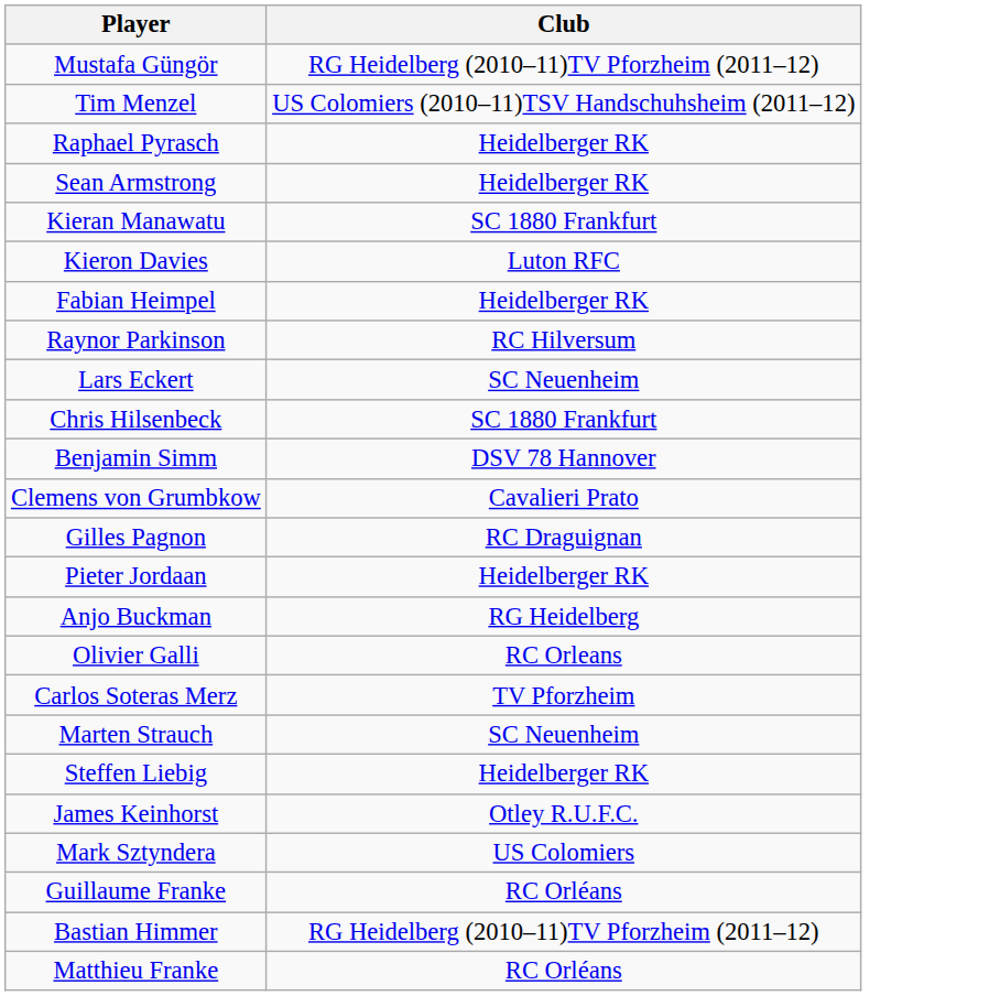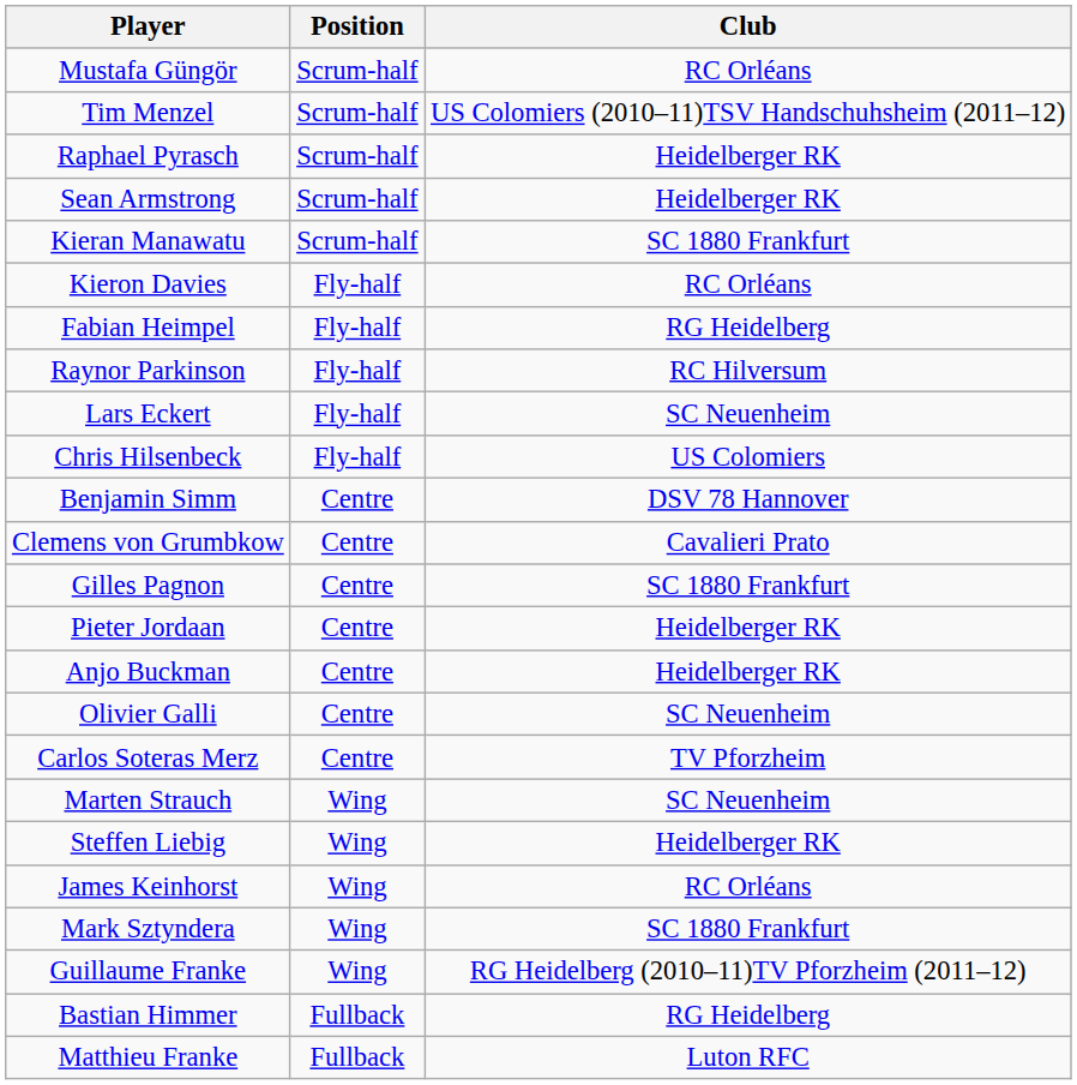 <table class="wikitable" style="text-align:center">
 <tr>
 <th>Player</th>
+<th>Position</th>
 <th>Club</th>
 </tr>
 <tr>
 <td><a href='#'>Mustafa Güngör</a></td>
-<td><a href='#'>RG Heidelberg</a> (2010–11)<a href='#'>TV Pforzheim</a> (2011–12)</td>
+<td><a href='#'>Scrum-half</a></td>
+<td> <a href='#'>RC Orléans</a></td>
 </tr>
 <tr>
 <td><a href='#'>Tim Menzel</a></td>
+<td><a href='#'>Scrum-half</a></td>
 <td> <a href='#'>US Colomiers</a> (2010–11)<a href='#'>TSV Handschuhsheim</a> (2011–12)</td>
 </tr>
 <tr>
 <td><a href='#'>Raphael Pyrasch</a></td>
+<td><a href='#'>Scrum-half</a></td>
 <td><a href='#'>Heidelberger RK</a></td>
 </tr>
 <tr>
 <td><a href='#'>Sean Armstrong</a></td>
+<td><a href='#'>Scrum-half</a></td>
 <td><a href='#'>Heidelberger RK</a></td>
 </tr>
 <tr>
 <td><a href='#'>Kieran Manawatu</a></td>
+<td><a href='#'>Scrum-half</a></td>
 <td><a href='#'>SC 1880 Frankfurt</a></td>
 </tr>
 <tr>
 <td><a href='#'>Kieron Davies</a></td>
-<td> <a href='#'>Luton RFC</a></td>
+<td><a href='#'>Fly-half</a></td>
+<td> <a href='#'>RC Orléans</a></td>
 </tr>
 <tr>
 <td><a href='#'>Fabian Heimpel</a></td>
-<td><a href='#'>Heidelberger RK</a></td>
+<td><a href='#'>Fly-half</a></td>
+<td><a href='#'>RG Heidelberg</a></td>
 </tr>
 <tr>
 <td><a href='#'>Raynor Parkinson</a></td>
+<td><a href='#'>Fly-half</a></td>
 <td> <a href='#'>RC Hilversum</a></td>
 </tr>
 <tr>
 <td><a href='#'>Lars Eckert</a></td>
+<td><a href='#'>Fly-half</a></td>
 <td><a href='#'>SC Neuenheim</a></td>
 </tr>
 <tr>
 <td><a href='#'>Chris Hilsenbeck</a></td>
-<td><a href='#'>SC 1880 Frankfurt</a></td>
+<td><a href='#'>Fly-half</a></td>
+<td> <a href='#'>US Colomiers</a></td>
 </tr>
 <tr>
 <td><a href='#'>Benjamin Simm</a></td>
+<td><a href='#'>Centre</a></td>
 <td><a href='#'>DSV 78 Hannover</a></td>
 </tr>
 <tr>
 <td><a href='#'>Clemens von Grumbkow</a></td>
+<td><a href='#'>Centre</a></td>
 <td> <a href='#'>Cavalieri Prato</a></td>
 </tr>
 <tr>
 <td><a href='#'>Gilles Pagnon</a></td>
-<td> <a href='#'>RC Draguignan</a></td>
+<td><a href='#'>Centre</a></td>
+<td><a href='#'>SC 1880 Frankfurt</a></td>
 </tr>
 <tr>
 <td><a href='#'>Pieter Jordaan</a></td>
+<td><a href='#'>Centre</a></td>
 <td><a href='#'>Heidelberger RK</a></td>
 </tr>
 <tr>
 <td><a href='#'>Anjo Buckman</a></td>
-<td><a href='#'>RG Heidelberg</a></td>
+<td><a href='#'>Centre</a></td>
+<td><a href='#'>Heidelberger RK</a></td>
 </tr>
 <tr>
 <td><a href='#'>Olivier Galli</a></td>
-<td> <a href='#'>RC Orleans</a></td>
+<td><a href='#'>Centre</a></td>
+<td><a href='#'>SC Neuenheim</a></td>
 </tr>
 <tr>
 <td><a href='#'>Carlos Soteras Merz</a></td>
+<td><a href='#'>Centre</a></td>
 <td><a href='#'>TV Pforzheim</a></td>
 </tr>
 <tr>
 <td><a href='#'>Marten Strauch</a></td>
+<td><a href='#'>Wing</a></td>
 <td><a href='#'>SC Neuenheim</a></td>
 </tr>
 <tr>
 <td><a href='#'>Steffen Liebig</a></td>
+<td><a href='#'>Wing</a></td>
 <td><a href='#'>Heidelberger RK</a></td>
 </tr>
 <tr>
 <td><a href='#'>James Keinhorst</a></td>
-<td> <a href='#'>Otley R.U.F.C.</a></td>
+<td><a href='#'>Wing</a></td>
+<td> <a href='#'>RC Orléans</a></td>
 </tr>
 <tr>
 <td><a href='#'>Mark Sztyndera</a></td>
-<td> <a href='#'>US Colomiers</a></td>
+<td><a href='#'>Wing</a></td>
+<td><a href='#'>SC 1880 Frankfurt</a></td>
 </tr>
 <tr>
 <td><a href='#'>Guillaume Franke</a></td>
-<td> <a href='#'>RC Orléans</a></td>
+<td><a href='#'>Wing</a></td>
+<td><a href='#'>RG Heidelberg</a> (2010–11)<a href='#'>TV Pforzheim</a> (2011–12)</td>
 </tr>
 <tr>
 <td><a href='#'>Bastian Himmer</a></td>
-<td><a href='#'>RG Heidelberg</a> (2010–11)<a href='#'>TV Pforzheim</a> (2011–12)</td>
+<td><a href='#'>Fullback</a></td>
+<td><a href='#'>RG Heidelberg</a></td>
 </tr>
 <tr>
 <td><a href='#'>Matthieu Franke</a></td>
-<td> <a href='#'>RC Orléans</a></td>
+<td><a href='#'>Fullback</a></td>
+<td> <a href='#'>Luton RFC</a></td>
 </tr>
 </table>
